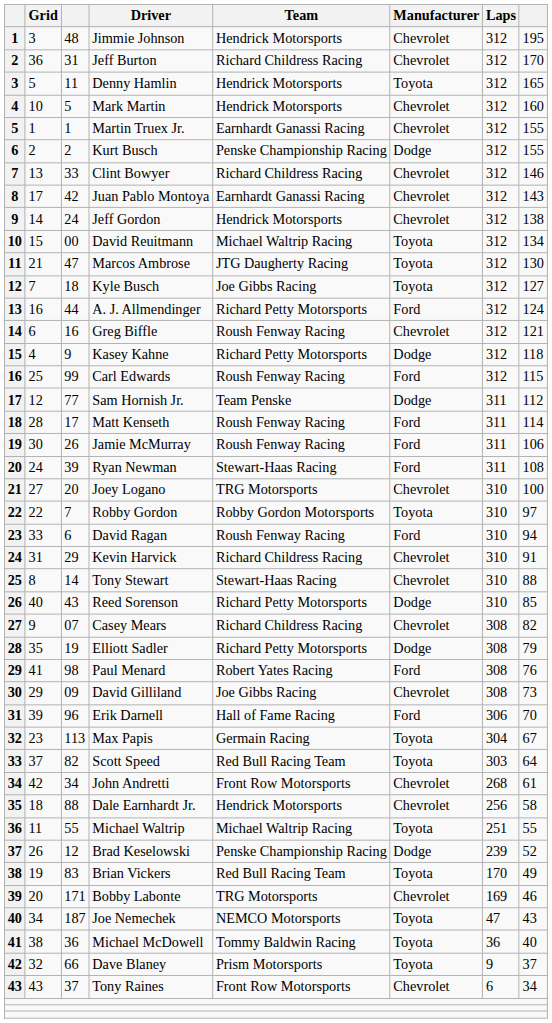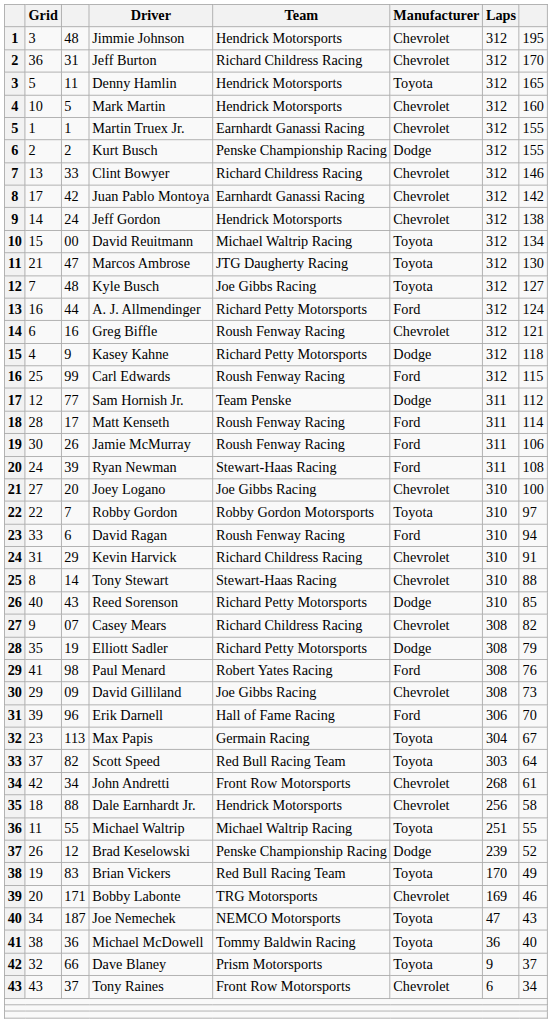 <table class="wikitable">
 <tr>
 <th scope="col"></th>
 <th scope="col">Grid</th>
 <th scope="col"></th>
 <th scope="col">Driver</th>
 <th scope="col">Team</th>
 <th scope="col">Manufacturer</th>
 <th scope="col">Laps</th>
 <th scope="col"></th>
 </tr>
 <tr>
 <th scope="row">1</th>
 <td>3</td>
 <td>48</td>
 <td>Jimmie Johnson</td>
 <td>Hendrick Motorsports</td>
 <td>Chevrolet</td>
 <td>312</td>
 <td>195</td>
 </tr>
 <tr>
 <th scope="row">2</th>
 <td>36</td>
 <td>31</td>
 <td>Jeff Burton</td>
 <td>Richard Childress Racing</td>
 <td>Chevrolet</td>
 <td>312</td>
 <td>170</td>
 </tr>
 <tr>
 <th scope="row">3</th>
 <td>5</td>
 <td>11</td>
 <td>Denny Hamlin</td>
 <td>Hendrick Motorsports</td>
 <td>Toyota</td>
 <td>312</td>
 <td>165</td>
 </tr>
 <tr>
 <th scope="row">4</th>
 <td>10</td>
 <td>5</td>
 <td>Mark Martin</td>
 <td>Hendrick Motorsports</td>
 <td>Chevrolet</td>
 <td>312</td>
 <td>160</td>
 </tr>
 <tr>
 <th scope="row">5</th>
 <td>1</td>
 <td>1</td>
 <td>Martin Truex Jr.</td>
 <td>Earnhardt Ganassi Racing</td>
 <td>Chevrolet</td>
 <td>312</td>
 <td>155</td>
 </tr>
 <tr>
 <th scope="row">6</th>
 <td>2</td>
 <td>2</td>
 <td>Kurt Busch</td>
 <td>Penske Championship Racing</td>
 <td>Dodge</td>
 <td>312</td>
 <td>155</td>
 </tr>
 <tr>
 <th scope="row">7</th>
 <td>13</td>
 <td>33</td>
 <td>Clint Bowyer</td>
 <td>Richard Childress Racing</td>
 <td>Chevrolet</td>
 <td>312</td>
 <td>146</td>
 </tr>
 <tr>
 <th scope="row">8</th>
 <td>17</td>
 <td>42</td>
 <td>Juan Pablo Montoya</td>
 <td>Earnhardt Ganassi Racing</td>
 <td>Chevrolet</td>
 <td>312</td>
-<td>143</td>
+<td>142</td>
 </tr>
 <tr>
 <th scope="row">9</th>
 <td>14</td>
 <td>24</td>
 <td>Jeff Gordon</td>
 <td>Hendrick Motorsports</td>
 <td>Chevrolet</td>
 <td>312</td>
 <td>138</td>
 </tr>
 <tr>
 <th scope="row">10</th>
 <td>15</td>
 <td>00</td>
 <td>David Reuitmann</td>
 <td>Michael Waltrip Racing</td>
 <td>Toyota</td>
 <td>312</td>
 <td>134</td>
 </tr>
 <tr>
 <th scope="row">11</th>
 <td>21</td>
 <td>47</td>
 <td>Marcos Ambrose</td>
 <td>JTG Daugherty Racing</td>
 <td>Toyota</td>
 <td>312</td>
 <td>130</td>
 </tr>
 <tr>
 <th scope="row">12</th>
 <td>7</td>
-<td>18</td>
+<td>48</td>
 <td>Kyle Busch</td>
 <td>Joe Gibbs Racing</td>
 <td>Toyota</td>
 <td>312</td>
 <td>127</td>
 </tr>
 <tr>
 <th scope="row">13</th>
 <td>16</td>
 <td>44</td>
 <td>A. J. Allmendinger</td>
 <td>Richard Petty Motorsports</td>
 <td>Ford</td>
 <td>312</td>
 <td>124</td>
 </tr>
 <tr>
 <th scope="row">14</th>
 <td>6</td>
 <td>16</td>
 <td>Greg Biffle</td>
 <td>Roush Fenway Racing</td>
 <td>Chevrolet</td>
 <td>312</td>
 <td>121</td>
 </tr>
 <tr>
 <th scope="row">15</th>
 <td>4</td>
 <td>9</td>
 <td>Kasey Kahne</td>
 <td>Richard Petty Motorsports</td>
 <td>Dodge</td>
 <td>312</td>
 <td>118</td>
 </tr>
 <tr>
 <th scope="row">16</th>
 <td>25</td>
 <td>99</td>
 <td>Carl Edwards</td>
 <td>Roush Fenway Racing</td>
 <td>Ford</td>
 <td>312</td>
 <td>115</td>
 </tr>
 <tr>
 <th scope="row">17</th>
 <td>12</td>
 <td>77</td>
 <td>Sam Hornish Jr.</td>
 <td>Team Penske</td>
 <td>Dodge</td>
 <td>311</td>
 <td>112</td>
 </tr>
 <tr>
 <th scope="row">18</th>
 <td>28</td>
 <td>17</td>
 <td>Matt Kenseth</td>
 <td>Roush Fenway Racing</td>
 <td>Ford</td>
 <td>311</td>
 <td>114</td>
 </tr>
 <tr>
 <th scope="row">19</th>
 <td>30</td>
 <td>26</td>
 <td>Jamie McMurray</td>
 <td>Roush Fenway Racing</td>
 <td>Ford</td>
 <td>311</td>
 <td>106</td>
 </tr>
 <tr>
 <th scope="row">20</th>
 <td>24</td>
 <td>39</td>
 <td>Ryan Newman</td>
 <td>Stewart-Haas Racing</td>
 <td>Ford</td>
 <td>311</td>
 <td>108</td>
 </tr>
 <tr>
 <th scope="row">21</th>
 <td>27</td>
 <td>20</td>
 <td>Joey Logano</td>
-<td>TRG Motorsports</td>
+<td>Joe Gibbs Racing</td>
 <td>Chevrolet</td>
 <td>310</td>
 <td>100</td>
 </tr>
 <tr>
 <th scope="row">22</th>
 <td>22</td>
 <td>7</td>
 <td>Robby Gordon</td>
 <td>Robby Gordon Motorsports</td>
 <td>Toyota</td>
 <td>310</td>
 <td>97</td>
 </tr>
 <tr>
 <th scope="row">23</th>
 <td>33</td>
 <td>6</td>
 <td>David Ragan</td>
 <td>Roush Fenway Racing</td>
 <td>Ford</td>
 <td>310</td>
 <td>94</td>
 </tr>
 <tr>
 <th scope="row">24</th>
 <td>31</td>
 <td>29</td>
 <td>Kevin Harvick</td>
 <td>Richard Childress Racing</td>
 <td>Chevrolet</td>
 <td>310</td>
 <td>91</td>
 </tr>
 <tr>
 <th scope="row">25</th>
 <td>8</td>
 <td>14</td>
 <td>Tony Stewart</td>
 <td>Stewart-Haas Racing</td>
 <td>Chevrolet</td>
 <td>310</td>
 <td>88</td>
 </tr>
 <tr>
 <th scope="row">26</th>
 <td>40</td>
 <td>43</td>
 <td>Reed Sorenson</td>
 <td>Richard Petty Motorsports</td>
 <td>Dodge</td>
 <td>310</td>
 <td>85</td>
 </tr>
 <tr>
 <th scope="row">27</th>
 <td>9</td>
 <td>07</td>
 <td>Casey Mears</td>
 <td>Richard Childress Racing</td>
 <td>Chevrolet</td>
 <td>308</td>
 <td>82</td>
 </tr>
 <tr>
 <th scope="row">28</th>
 <td>35</td>
 <td>19</td>
 <td>Elliott Sadler</td>
 <td>Richard Petty Motorsports</td>
 <td>Dodge</td>
 <td>308</td>
 <td>79</td>
 </tr>
 <tr>
 <th scope="row">29</th>
 <td>41</td>
 <td>98</td>
 <td>Paul Menard</td>
 <td>Robert Yates Racing</td>
 <td>Ford</td>
 <td>308</td>
 <td>76</td>
 </tr>
 <tr>
 <th scope="row">30</th>
 <td>29</td>
 <td>09</td>
 <td>David Gilliland</td>
 <td>Joe Gibbs Racing</td>
 <td>Chevrolet</td>
 <td>308</td>
 <td>73</td>
 </tr>
 <tr>
 <th scope="row">31</th>
 <td>39</td>
 <td>96</td>
 <td>Erik Darnell</td>
 <td>Hall of Fame Racing</td>
 <td>Ford</td>
 <td>306</td>
 <td>70</td>
 </tr>
 <tr>
 <th scope="row">32</th>
 <td>23</td>
 <td>113</td>
 <td>Max Papis</td>
 <td>Germain Racing</td>
 <td>Toyota</td>
 <td>304</td>
 <td>67</td>
 </tr>
 <tr>
 <th scope="row">33</th>
 <td>37</td>
 <td>82</td>
 <td>Scott Speed</td>
 <td>Red Bull Racing Team</td>
 <td>Toyota</td>
 <td>303</td>
 <td>64</td>
 </tr>
 <tr>
 <th scope="row">34</th>
 <td>42</td>
 <td>34</td>
 <td>John Andretti</td>
 <td>Front Row Motorsports</td>
 <td>Chevrolet</td>
 <td>268</td>
 <td>61</td>
 </tr>
 <tr>
 <th scope="row">35</th>
 <td>18</td>
 <td>88</td>
 <td>Dale Earnhardt Jr.</td>
 <td>Hendrick Motorsports</td>
 <td>Chevrolet</td>
 <td>256</td>
 <td>58</td>
 </tr>
 <tr>
 <th scope="row">36</th>
 <td>11</td>
 <td>55</td>
 <td>Michael Waltrip</td>
 <td>Michael Waltrip Racing</td>
 <td>Toyota</td>
 <td>251</td>
 <td>55</td>
 </tr>
 <tr>
 <th scope="row">37</th>
 <td>26</td>
 <td>12</td>
 <td>Brad Keselowski</td>
 <td>Penske Championship Racing</td>
 <td>Dodge</td>
 <td>239</td>
 <td>52</td>
 </tr>
 <tr>
 <th scope="row">38</th>
 <td>19</td>
 <td>83</td>
 <td>Brian Vickers</td>
 <td>Red Bull Racing Team</td>
 <td>Toyota</td>
 <td>170</td>
 <td>49</td>
 </tr>
 <tr>
 <th scope="row">39</th>
 <td>20</td>
 <td>171</td>
 <td>Bobby Labonte</td>
 <td>TRG Motorsports</td>
 <td>Chevrolet</td>
 <td>169</td>
 <td>46</td>
 </tr>
 <tr>
 <th scope="row">40</th>
 <td>34</td>
 <td>187</td>
 <td>Joe Nemechek</td>
 <td>NEMCO Motorsports</td>
 <td>Toyota</td>
 <td>47</td>
 <td>43</td>
 </tr>
 <tr>
 <th scope="row">41</th>
 <td>38</td>
 <td>36</td>
 <td>Michael McDowell</td>
 <td>Tommy Baldwin Racing</td>
 <td>Toyota</td>
 <td>36</td>
 <td>40</td>
 </tr>
 <tr>
 <th scope="row">42</th>
 <td>32</td>
 <td>66</td>
 <td>Dave Blaney</td>
 <td>Prism Motorsports</td>
 <td>Toyota</td>
 <td>9</td>
 <td>37</td>
 </tr>
 <tr>
 <th scope="row">43</th>
 <td>43</td>
 <td>37</td>
 <td>Tony Raines</td>
 <td>Front Row Motorsports</td>
 <td>Chevrolet</td>
 <td>6</td>
 <td>34</td>
 </tr>
 <tr class="sortbottom">
 <td colspan="8"></td>
 </tr>
 <tr class="sortbottom">
 <td colspan="8"></td>
 </tr>
 <tr class="sortbottom">
 <td colspan="8"></td>
 </tr>
 </table>
